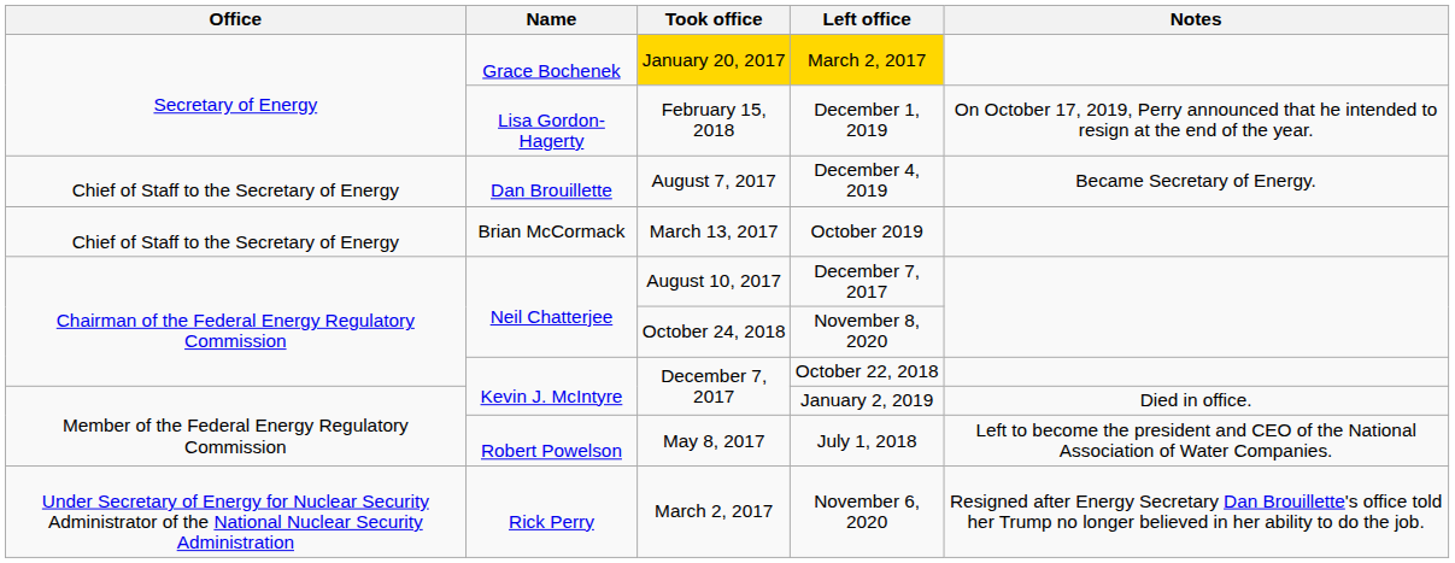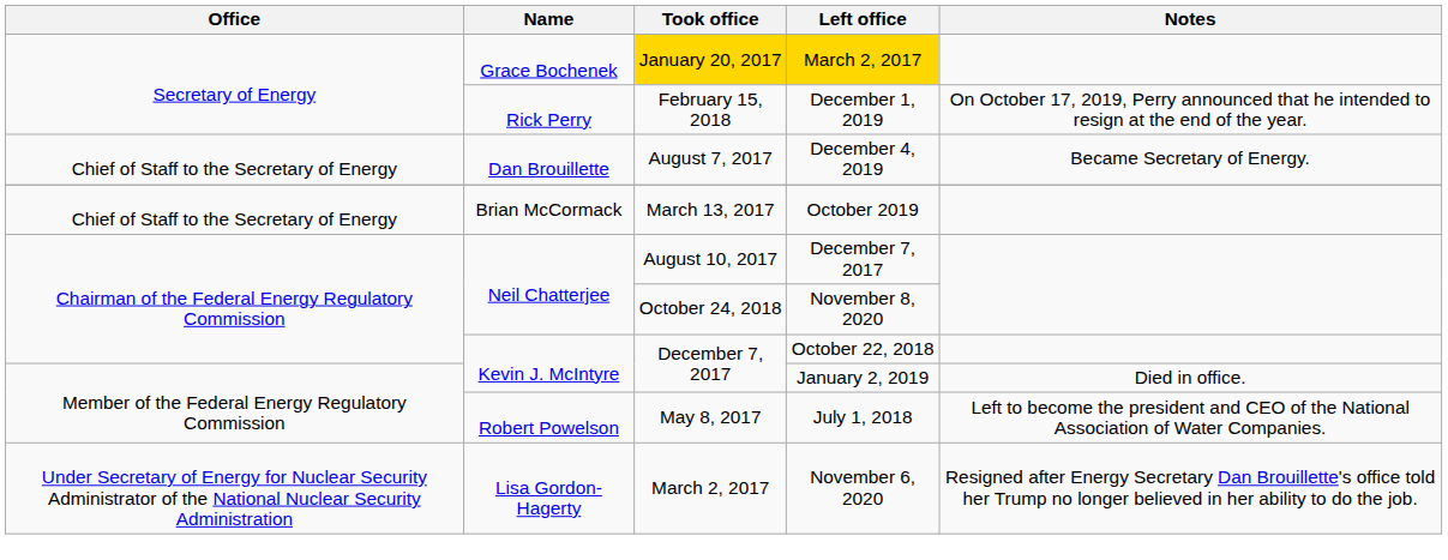 <table class="wikitable sortable" style="text-align:center">
 <tr>
 <th data-sort-type="text">Office</th>
 <th data-sort-type="text">Name</th>
 <th data-sort-type="date">Took office</th>
 <th data-sort-type="date">Left office</th>
 <th width="35%">Notes</th>
 </tr>
 <tr>
 <td rowspan="2"><br><a href='#'>Secretary of Energy</a></td>
 <td><br><a href='#'>Grace Bochenek</a></td>
 <td style="background:gold">January 20, 2017</td>
 <td style="background:gold">March 2, 2017</td>
 <td></td>
 </tr>
 <tr>
-<td><br><a href='#'>Lisa Gordon-Hagerty</a></td>
+<td><br><a href='#'>Rick Perry</a></td>
 <td>February 15, 2018</td>
 <td>December 1, 2019</td>
 <td>On October 17, 2019, Perry announced that he intended to resign at the end of the year.</td>
 </tr>
 <tr>
 <td><br>Chief of Staff to the Secretary of Energy</td>
 <td><br><a href='#'>Dan Brouillette</a></td>
 <td>August 7, 2017</td>
 <td>December 4, 2019</td>
 <td>Became Secretary of Energy.</td>
 </tr>
 <tr>
 </tr>
 <tr>
 <td><br>Chief of Staff to the Secretary of Energy</td>
 <td>Brian McCormack</td>
 <td>March 13, 2017</td>
 <td>October 2019</td>
 <td></td>
 </tr>
 <tr>
 <td rowspan="3"><br><a href='#'>Chairman of the Federal Energy Regulatory Commission</a></td>
 <td rowspan="2"><br><a href='#'>Neil Chatterjee</a></td>
 <td>August 10, 2017</td>
 <td>December 7, 2017</td>
 <td rowspan="2"></td>
 </tr>
 <tr>
 <td>October 24, 2018</td>
 <td>November 8, 2020</td>
 </tr>
 <tr>
 <td rowspan="2"><br><a href='#'>Kevin J. McIntyre</a></td>
 <td rowspan="2">December 7, 2017</td>
 <td>October 22, 2018</td>
 <td></td>
 </tr>
 <tr>
 <td rowspan="2"><br>Member of the Federal Energy Regulatory Commission</td>
 <td>January 2, 2019</td>
 <td>Died in office.</td>
 </tr>
 <tr>
 <td><br><a href='#'>Robert Powelson</a></td>
 <td>May 8, 2017</td>
 <td>July 1, 2018</td>
 <td>Left to become the president and CEO of the National Association of Water Companies.</td>
 </tr>
 <tr>
 <td><br><a href='#'>Under Secretary of Energy for Nuclear Security</a><br>Administrator of the <a href='#'>National Nuclear Security Administration</a></td>
-<td><br><a href='#'>Rick Perry</a></td>
+<td><br><a href='#'>Lisa Gordon-Hagerty</a></td>
 <td>March 2, 2017</td>
 <td>November 6, 2020</td>
 <td>Resigned after Energy Secretary <a href='#'>Dan Brouillette</a>'s office told her Trump no longer believed in her ability to do the job.</td>
 </tr>
 </table>
